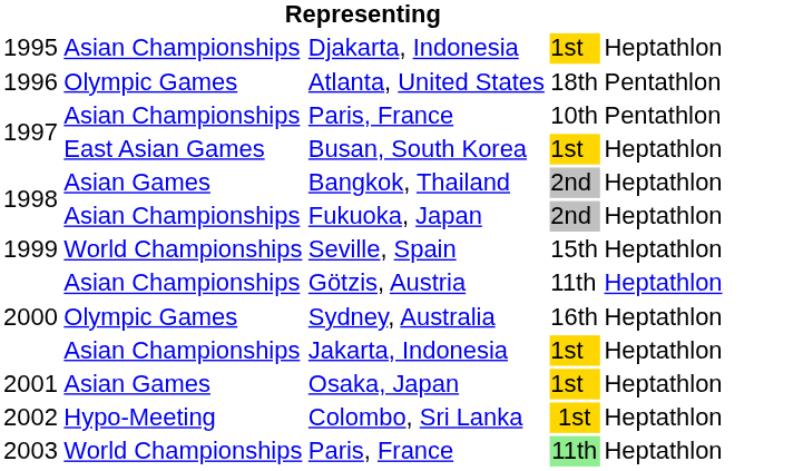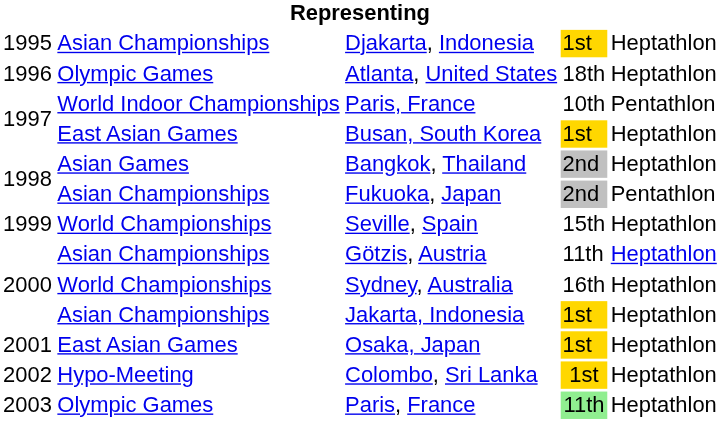 <table>
 <tr>
 <th colspan="5">Representing </th>
 </tr>
 <tr>
 <td>1995</td>
 <td><a href='#'>Asian Championships</a></td>
 <td><a href='#'>Djakarta</a>, <a href='#'>Indonesia</a></td>
 <td bgcolor="gold">1st</td>
 <td>Heptathlon</td>
 </tr>
 <tr>
 <td>1996</td>
 <td><a href='#'>Olympic Games</a></td>
 <td><a href='#'>Atlanta</a>, <a href='#'>United States</a></td>
 <td>18th</td>
-<td>Pentathlon</td>
+<td>Heptathlon</td>
 </tr>
 <tr>
 <td rowspan=2>1997</td>
-<td><a href='#'>Asian Championships</a></td>
+<td><a href='#'>World Indoor Championships</a></td>
 <td><a href='#'>Paris, France</a></td>
 <td>10th</td>
 <td>Pentathlon</td>
 </tr>
 <tr>
 <td><a href='#'>East Asian Games</a></td>
 <td><a href='#'>Busan, South Korea</a></td>
 <td bgcolor="gold">1st</td>
 <td>Heptathlon</td>
 </tr>
 <tr>
 <td rowspan=2>1998</td>
 <td><a href='#'>Asian Games</a></td>
 <td><a href='#'>Bangkok</a>, <a href='#'>Thailand</a></td>
 <td bgcolor="silver">2nd</td>
 <td>Heptathlon</td>
 </tr>
 <tr>
 <td><a href='#'>Asian Championships</a></td>
 <td><a href='#'>Fukuoka</a>, <a href='#'>Japan</a></td>
 <td bgcolor="silver">2nd</td>
-<td>Heptathlon</td>
+<td>Pentathlon</td>
 </tr>
 <tr>
 <td>1999</td>
 <td><a href='#'>World Championships</a></td>
 <td><a href='#'>Seville</a>, <a href='#'>Spain</a></td>
 <td>15th</td>
 <td>Heptathlon</td>
 </tr>
 <tr>
 <td rowspan=3>2000</td>
 <td><a href='#'>Asian Championships</a></td>
 <td><a href='#'>Götzis</a>, <a href='#'>Austria</a></td>
 <td>11th</td>
 <td><a href='#'>Heptathlon</a></td>
 </tr>
 <tr>
-<td><a href='#'>Olympic Games</a></td>
+<td><a href='#'>World Championships</a></td>
 <td><a href='#'>Sydney</a>, <a href='#'>Australia</a></td>
 <td>16th</td>
 <td>Heptathlon</td>
 </tr>
 <tr>
 <td><a href='#'>Asian Championships</a></td>
 <td><a href='#'>Jakarta, Indonesia</a></td>
 <td bgcolor="gold">1st</td>
 <td>Heptathlon</td>
 </tr>
 <tr>
 <td>2001</td>
-<td><a href='#'>Asian Games</a></td>
+<td><a href='#'>East Asian Games</a></td>
 <td><a href='#'>Osaka, Japan</a></td>
 <td bgcolor="gold">1st</td>
 <td>Heptathlon</td>
 </tr>
 <tr>
 <td>2002</td>
 <td><a href='#'>Hypo-Meeting</a></td>
 <td><a href='#'>Colombo</a>, <a href='#'>Sri Lanka</a></td>
 <td bgcolor="gold" align="center">1st</td>
 <td>Heptathlon</td>
 </tr>
 <tr>
 <td>2003</td>
-<td><a href='#'>World Championships</a></td>
+<td><a href='#'>Olympic Games</a></td>
 <td><a href='#'>Paris</a>, <a href='#'>France</a></td>
 <td align="center" style="background: lightgreen;">11th</td>
 <td>Heptathlon</td>
 </tr>
 </table>
